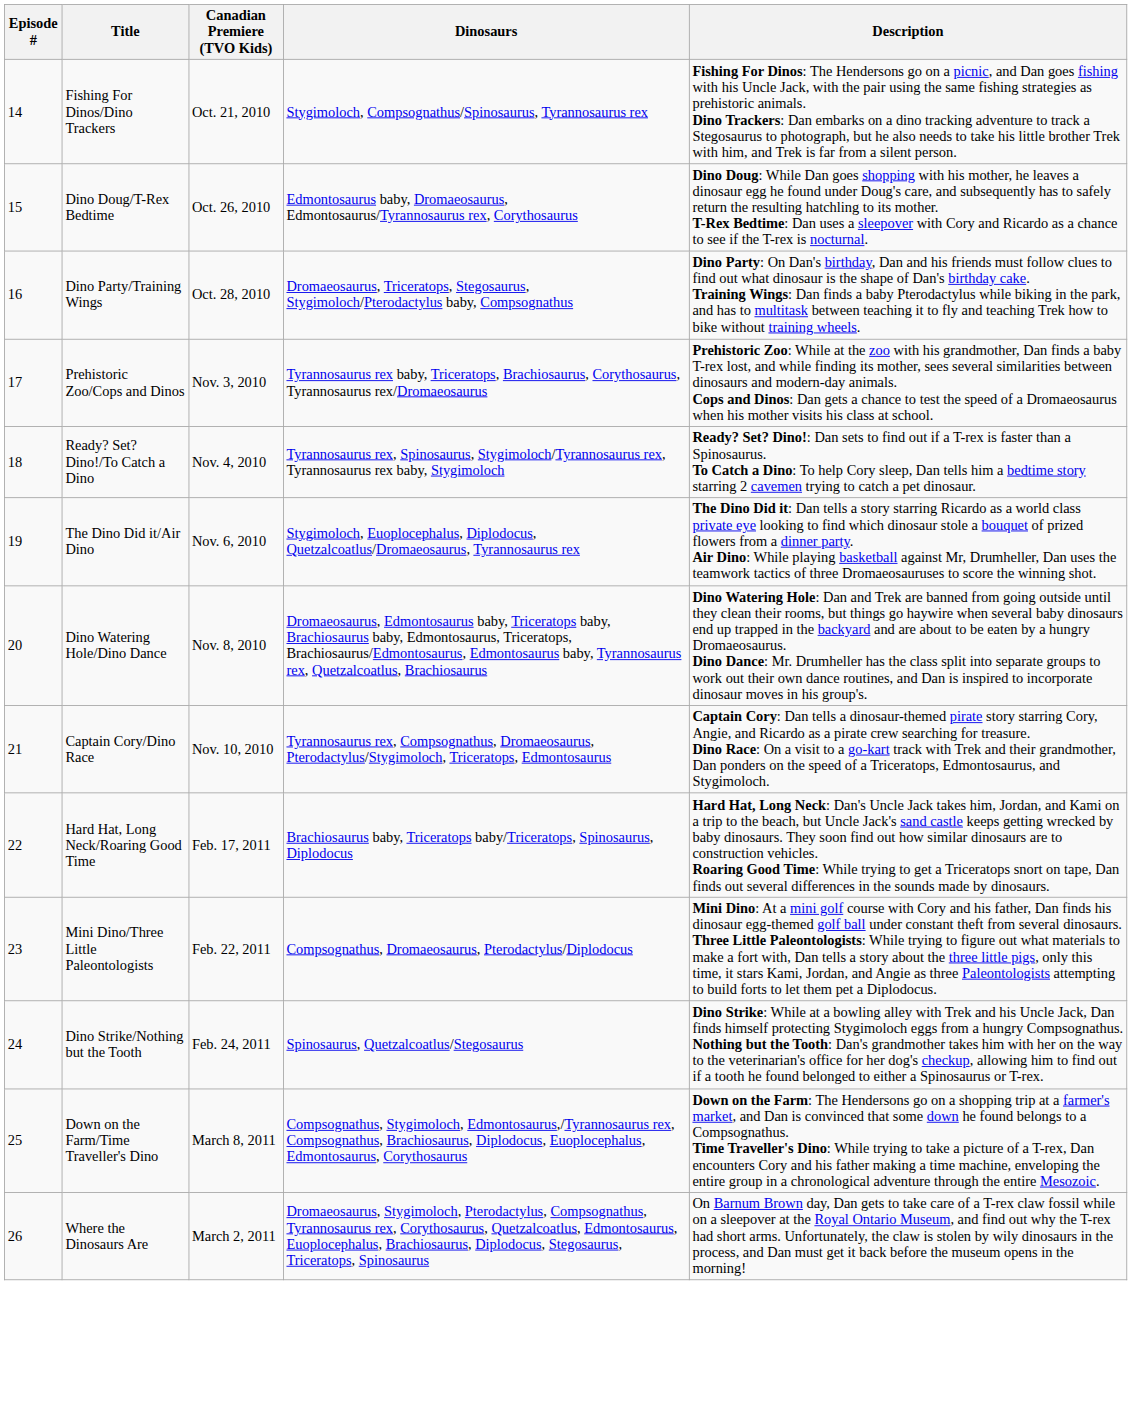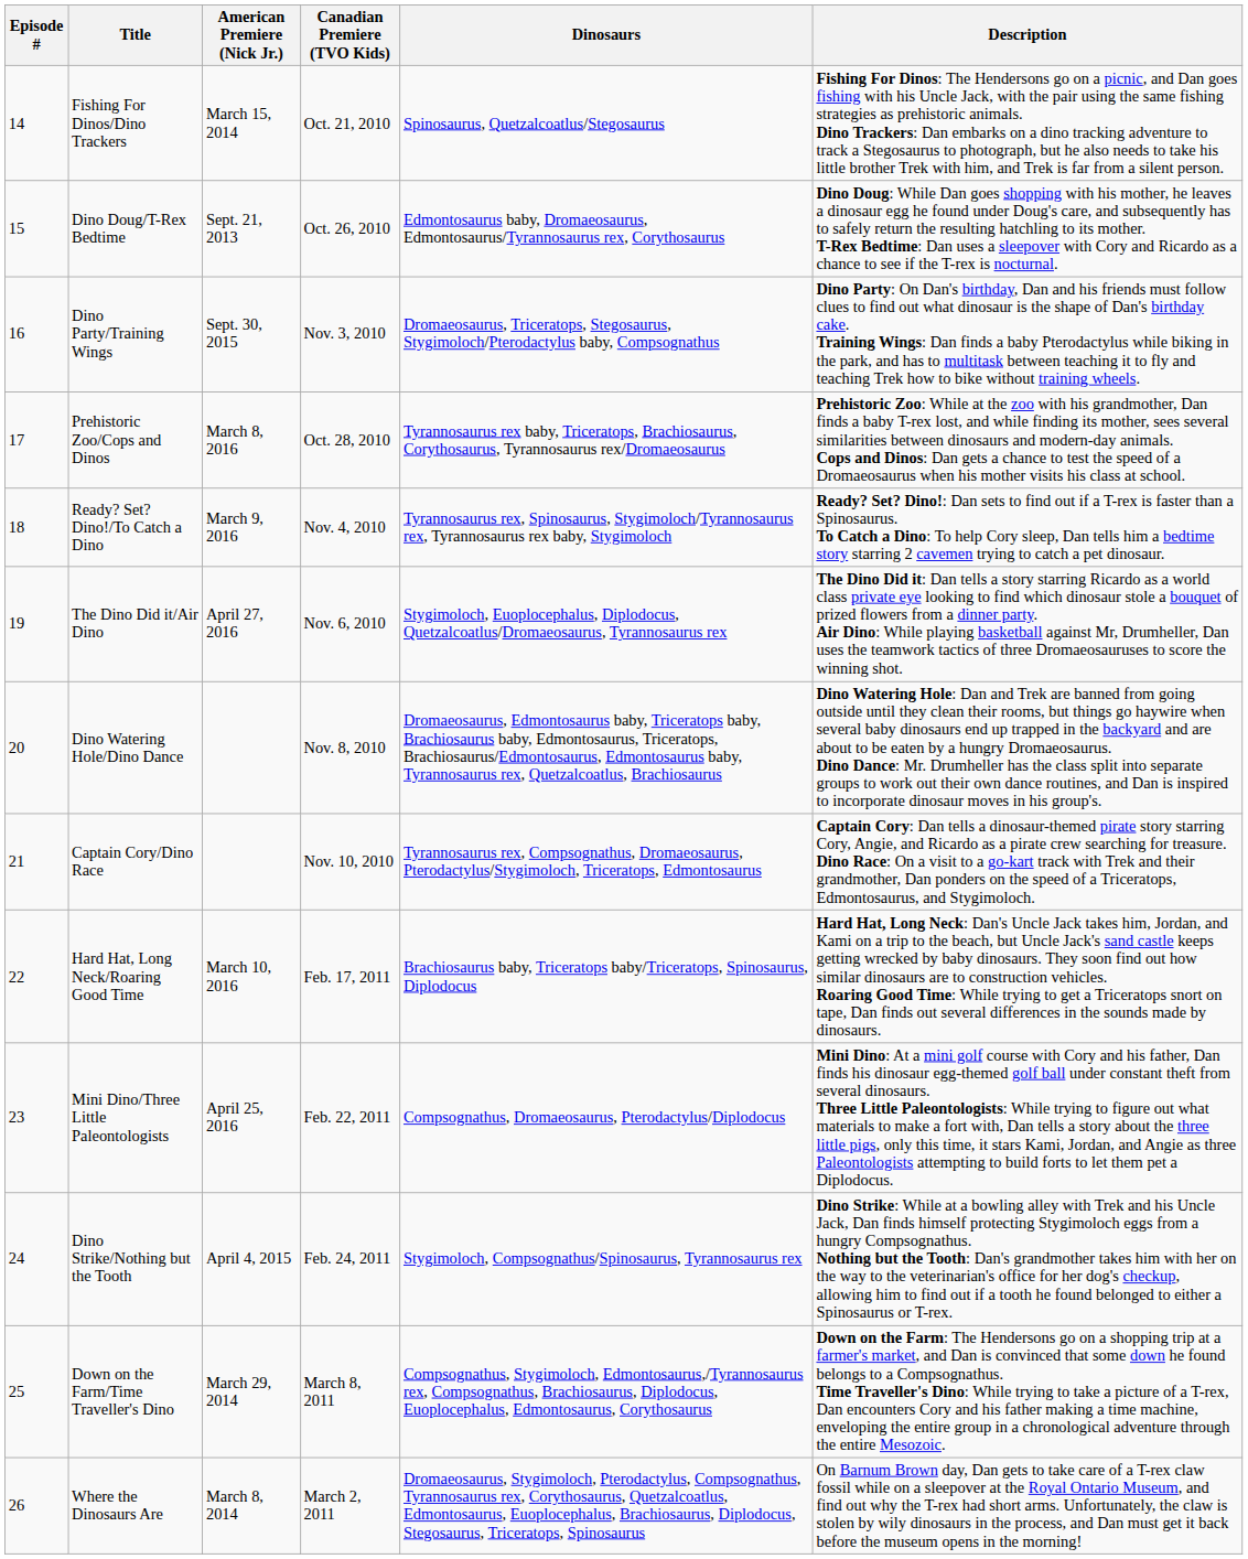 <table class="wikitable">
 <tr>
 <th>Episode #</th>
 <th>Title</th>
+<th>American Premiere (Nick Jr.)</th>
 <th>Canadian Premiere (TVO Kids)</th>
 <th>Dinosaurs</th>
 <th>Description</th>
 </tr>
 <tr>
 <td>14</td>
 <td>Fishing For Dinos/Dino Trackers</td>
+<td>March 15, 2014</td>
 <td>Oct. 21, 2010</td>
-<td><a href='#'>Stygimoloch</a>, <a href='#'>Compsognathus</a>/<a href='#'>Spinosaurus</a>, <a href='#'>Tyrannosaurus rex</a></td>
+<td><a href='#'>Spinosaurus</a>, <a href='#'>Quetzalcoatlus</a>/<a href='#'>Stegosaurus</a></td>
 <td><strong>Fishing For Dinos</strong>: The Hendersons go on a <a href='#'>picnic</a>, and Dan goes <a href='#'>fishing</a> with his Uncle Jack, with the pair using the same fishing strategies as prehistoric animals.<br><strong>Dino Trackers</strong>: Dan embarks on a dino tracking adventure to track a Stegosaurus to photograph, but he also needs to take his little brother Trek with him, and Trek is far from a silent person.</td>
 </tr>
 <tr>
 <td>15</td>
 <td>Dino Doug/T-Rex Bedtime</td>
+<td>Sept. 21, 2013</td>
 <td>Oct. 26, 2010</td>
 <td><a href='#'>Edmontosaurus</a> baby, <a href='#'>Dromaeosaurus</a>, Edmontosaurus/<a href='#'>Tyrannosaurus rex</a>, <a href='#'>Corythosaurus</a></td>
 <td><strong>Dino Doug</strong>: While Dan goes <a href='#'>shopping</a> with his mother, he leaves a dinosaur egg he found under Doug's care, and subsequently has to safely return the resulting hatchling to its mother.<br><strong>T-Rex Bedtime</strong>: Dan uses a <a href='#'>sleepover</a> with Cory and Ricardo as a chance to see if the T-rex is <a href='#'>nocturnal</a>.</td>
 </tr>
 <tr>
 <td>16</td>
 <td>Dino Party/Training Wings</td>
-<td>Oct. 28, 2010</td>
+<td>Sept. 30, 2015</td>
+<td>Nov. 3, 2010</td>
 <td><a href='#'>Dromaeosaurus</a>, <a href='#'>Triceratops</a>, <a href='#'>Stegosaurus</a>, <a href='#'>Stygimoloch</a>/<a href='#'>Pterodactylus</a> baby, <a href='#'>Compsognathus</a></td>
 <td><strong>Dino Party</strong>: On Dan's <a href='#'>birthday</a>, Dan and his friends must follow clues to find out what dinosaur is the shape of Dan's <a href='#'>birthday cake</a>.<br><strong>Training Wings</strong>: Dan finds a baby Pterodactylus while biking in the park, and has to <a href='#'>multitask</a> between teaching it to fly and teaching Trek how to bike without <a href='#'>training wheels</a>.</td>
 </tr>
 <tr>
 <td>17</td>
 <td>Prehistoric Zoo/Cops and Dinos</td>
-<td>Nov. 3, 2010</td>
+<td>March 8, 2016</td>
+<td>Oct. 28, 2010</td>
 <td><a href='#'>Tyrannosaurus rex</a> baby, <a href='#'>Triceratops</a>, <a href='#'>Brachiosaurus</a>, <a href='#'>Corythosaurus</a>, Tyrannosaurus rex/<a href='#'>Dromaeosaurus</a></td>
 <td><strong>Prehistoric Zoo</strong>: While at the <a href='#'>zoo</a> with his grandmother, Dan finds a baby T-rex lost, and while finding its mother, sees several similarities between dinosaurs and modern-day animals.<br><strong>Cops and Dinos</strong>: Dan gets a chance to test the speed of a Dromaeosaurus when his mother visits his class at school.</td>
 </tr>
 <tr>
 <td>18</td>
 <td>Ready? Set? Dino!/To Catch a Dino</td>
+<td>March 9, 2016</td>
 <td>Nov. 4, 2010</td>
 <td><a href='#'>Tyrannosaurus rex</a>, <a href='#'>Spinosaurus</a>, <a href='#'>Stygimoloch</a>/<a href='#'>Tyrannosaurus rex</a>, Tyrannosaurus rex baby, <a href='#'>Stygimoloch</a></td>
 <td><strong>Ready? Set? Dino!</strong>: Dan sets to find out if a T-rex is faster than a Spinosaurus.<br><strong>To Catch a Dino</strong>: To help Cory sleep, Dan tells him a <a href='#'>bedtime story</a> starring 2 <a href='#'>cavemen</a> trying to catch a pet dinosaur.</td>
 </tr>
 <tr>
 <td>19</td>
 <td>The Dino Did it/Air Dino</td>
+<td>April 27, 2016</td>
 <td>Nov. 6, 2010</td>
 <td><a href='#'>Stygimoloch</a>, <a href='#'>Euoplocephalus</a>, <a href='#'>Diplodocus</a>, <a href='#'>Quetzalcoatlus</a>/<a href='#'>Dromaeosaurus</a>, <a href='#'>Tyrannosaurus rex</a></td>
 <td><strong>The Dino Did it</strong>: Dan tells a story starring Ricardo as a world class <a href='#'>private eye</a> looking to find which dinosaur stole a <a href='#'>bouquet</a> of prized flowers from a <a href='#'>dinner party</a>.<br><strong>Air Dino</strong>: While playing <a href='#'>basketball</a> against Mr, Drumheller, Dan uses the teamwork tactics of three Dromaeosauruses to score the winning shot.</td>
 </tr>
 <tr>
 <td>20</td>
 <td>Dino Watering Hole/Dino Dance</td>
+<td></td>
 <td>Nov. 8, 2010</td>
 <td><a href='#'>Dromaeosaurus</a>, <a href='#'>Edmontosaurus</a> baby, <a href='#'>Triceratops</a> baby, <a href='#'>Brachiosaurus</a> baby, Edmontosaurus, Triceratops, Brachiosaurus/<a href='#'>Edmontosaurus</a>, <a href='#'>Edmontosaurus</a> baby, <a href='#'>Tyrannosaurus rex</a>, <a href='#'>Quetzalcoatlus</a>, <a href='#'>Brachiosaurus</a></td>
 <td><strong>Dino Watering Hole</strong>: Dan and Trek are banned from going outside until they clean their rooms, but things go haywire when several baby dinosaurs end up trapped in the <a href='#'>backyard</a> and are about to be eaten by a hungry Dromaeosaurus.<br><strong>Dino Dance</strong>: Mr. Drumheller has the class split into separate groups to work out their own dance routines, and Dan is inspired to incorporate dinosaur moves in his group's.</td>
 </tr>
 <tr>
 <td>21</td>
 <td>Captain Cory/Dino Race</td>
+<td></td>
 <td>Nov. 10, 2010</td>
 <td><a href='#'>Tyrannosaurus rex</a>, <a href='#'>Compsognathus</a>, <a href='#'>Dromaeosaurus</a>, <a href='#'>Pterodactylus</a>/<a href='#'>Stygimoloch</a>, <a href='#'>Triceratops</a>, <a href='#'>Edmontosaurus</a></td>
 <td><strong>Captain Cory</strong>: Dan tells a dinosaur-themed <a href='#'>pirate</a> story starring Cory, Angie, and Ricardo as a pirate crew searching for treasure.<br><strong>Dino Race</strong>: On a visit to a <a href='#'>go-kart</a> track with Trek and their grandmother, Dan ponders on the speed of a Triceratops, Edmontosaurus, and Stygimoloch.</td>
 </tr>
 <tr>
 <td>22</td>
 <td>Hard Hat, Long Neck/Roaring Good Time</td>
+<td>March 10, 2016</td>
 <td>Feb. 17, 2011</td>
 <td><a href='#'>Brachiosaurus</a> baby, <a href='#'>Triceratops</a> baby/<a href='#'>Triceratops</a>, <a href='#'>Spinosaurus</a>, <a href='#'>Diplodocus</a></td>
 <td><strong>Hard Hat, Long Neck</strong>: Dan's Uncle Jack takes him, Jordan, and Kami on a trip to the beach, but Uncle Jack's <a href='#'>sand castle</a> keeps getting wrecked by baby dinosaurs. They soon find out how similar dinosaurs are to construction vehicles.<br><strong>Roaring Good Time</strong>: While trying to get a Triceratops snort on tape, Dan finds out several differences in the sounds made by dinosaurs.</td>
 </tr>
 <tr>
 <td>23</td>
 <td>Mini Dino/Three Little Paleontologists</td>
+<td>April 25, 2016</td>
 <td>Feb. 22, 2011</td>
 <td><a href='#'>Compsognathus</a>, <a href='#'>Dromaeosaurus</a>, <a href='#'>Pterodactylus</a>/<a href='#'>Diplodocus</a></td>
 <td><strong>Mini Dino</strong>: At a <a href='#'>mini golf</a> course with Cory and his father, Dan finds his dinosaur egg-themed <a href='#'>golf ball</a> under constant theft from several dinosaurs.<br><strong>Three Little Paleontologists</strong>: While trying to figure out what materials to make a fort with, Dan tells a story about the <a href='#'>three little pigs</a>, only this time, it stars Kami, Jordan, and Angie as three <a href='#'>Paleontologists</a> attempting to build forts to let them pet a Diplodocus.</td>
 </tr>
 <tr>
 <td>24</td>
 <td>Dino Strike/Nothing but the Tooth</td>
+<td>April 4, 2015</td>
 <td>Feb. 24, 2011</td>
-<td><a href='#'>Spinosaurus</a>, <a href='#'>Quetzalcoatlus</a>/<a href='#'>Stegosaurus</a></td>
+<td><a href='#'>Stygimoloch</a>, <a href='#'>Compsognathus</a>/<a href='#'>Spinosaurus</a>, <a href='#'>Tyrannosaurus rex</a></td>
 <td><strong>Dino Strike</strong>: While at a bowling alley with Trek and his Uncle Jack, Dan finds himself protecting Stygimoloch eggs from a hungry Compsognathus.<br><strong>Nothing but the Tooth</strong>: Dan's grandmother takes him with her on the way to the veterinarian's office for her dog's <a href='#'>checkup</a>, allowing him to find out if a tooth he found belonged to either a Spinosaurus or T-rex.</td>
 </tr>
 <tr>
 <td>25</td>
 <td>Down on the Farm/Time Traveller's Dino</td>
+<td>March 29, 2014</td>
 <td>March 8, 2011</td>
 <td><a href='#'>Compsognathus</a>, <a href='#'>Stygimoloch</a>, <a href='#'>Edmontosaurus</a>,/<a href='#'>Tyrannosaurus rex</a>, <a href='#'>Compsognathus</a>, <a href='#'>Brachiosaurus</a>, <a href='#'>Diplodocus</a>, <a href='#'>Euoplocephalus</a>, <a href='#'>Edmontosaurus</a>, <a href='#'>Corythosaurus</a></td>
 <td><strong>Down on the Farm</strong>: The Hendersons go on a shopping trip at a <a href='#'>farmer's market</a>, and Dan is convinced that some <a href='#'>down</a> he found belongs to a Compsognathus.<br><strong>Time Traveller's Dino</strong>: While trying to take a picture of a T-rex, Dan encounters Cory and his father making a time machine, enveloping the entire group in a chronological adventure through the entire <a href='#'>Mesozoic</a>.</td>
 </tr>
 <tr>
 <td>26</td>
 <td>Where the Dinosaurs Are</td>
+<td>March 8, 2014</td>
 <td>March 2, 2011</td>
 <td><a href='#'>Dromaeosaurus</a>, <a href='#'>Stygimoloch</a>, <a href='#'>Pterodactylus</a>, <a href='#'>Compsognathus</a>, <a href='#'>Tyrannosaurus rex</a>, <a href='#'>Corythosaurus</a>, <a href='#'>Quetzalcoatlus</a>, <a href='#'>Edmontosaurus</a>, <a href='#'>Euoplocephalus</a>, <a href='#'>Brachiosaurus</a>, <a href='#'>Diplodocus</a>, <a href='#'>Stegosaurus</a>, <a href='#'>Triceratops</a>, <a href='#'>Spinosaurus</a></td>
 <td>On <a href='#'>Barnum Brown</a> day, Dan gets to take care of a T-rex claw fossil while on a sleepover at the <a href='#'>Royal Ontario Museum</a>, and find out why the T-rex had short arms. Unfortunately, the claw is stolen by wily dinosaurs in the process, and Dan must get it back before the museum opens in the morning!</td>
 </tr>
 </table>
